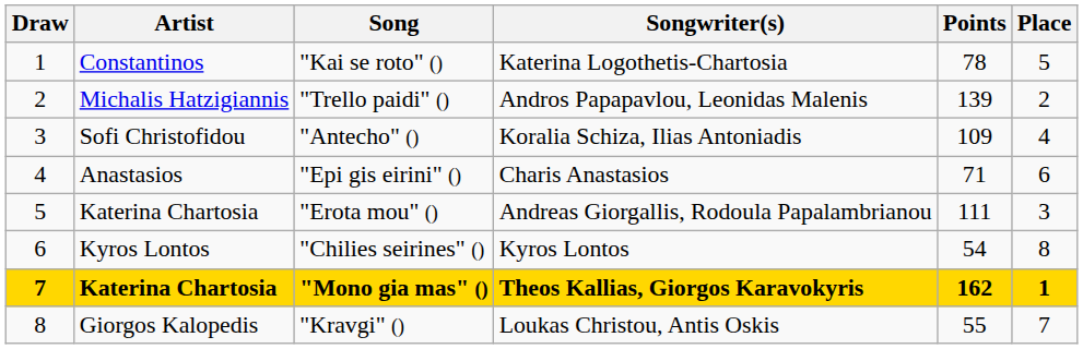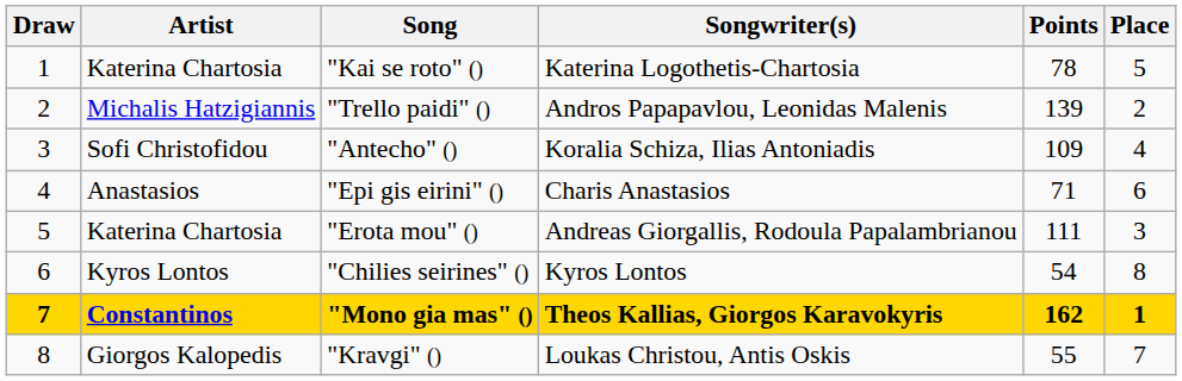 <table class="sortable wikitable" style="margin: 1em auto 1em auto; text-align:center">
 <tr>
 <th>Draw</th>
 <th>Artist</th>
 <th>Song</th>
 <th>Songwriter(s)</th>
 <th>Points</th>
 <th>Place</th>
 </tr>
 <tr>
 <td>1</td>
-<td align="left"><a href='#'>Constantinos</a></td>
+<td align="left">Katerina Chartosia</td>
 <td align="left">"Kai se roto" <small>()</small></td>
 <td align="left">Katerina Logothetis-Chartosia</td>
 <td>78</td>
 <td>5</td>
 </tr>
 <tr>
 <td>2</td>
 <td align="left"><a href='#'>Michalis Hatzigiannis</a></td>
 <td align="left">"Trello paidi" <small>()</small></td>
 <td align="left">Andros Papapavlou, Leonidas Malenis</td>
 <td>139</td>
 <td>2</td>
 </tr>
 <tr>
 <td>3</td>
 <td align="left">Sofi Christofidou</td>
 <td align="left">"Antecho" <small>()</small></td>
 <td align="left">Koralia Schiza, Ilias Antoniadis</td>
 <td>109</td>
 <td>4</td>
 </tr>
 <tr>
 <td>4</td>
 <td align="left">Anastasios</td>
 <td align="left">"Epi gis eirini" <small>()</small></td>
 <td align="left">Charis Anastasios</td>
 <td>71</td>
 <td>6</td>
 </tr>
 <tr>
 <td>5</td>
 <td align="left">Katerina Chartosia</td>
 <td align="left">"Erota mou" <small>()</small></td>
 <td align="left">Andreas Giorgallis, Rodoula Papalambrianou</td>
 <td>111</td>
 <td>3</td>
 </tr>
 <tr>
 <td>6</td>
 <td align="left">Kyros Lontos</td>
 <td align="left">"Chilies seirines" <small>()</small></td>
 <td align="left">Kyros Lontos</td>
 <td>54</td>
 <td>8</td>
 </tr>
 <tr style="font-weight:bold;background:gold;">
 <td>7</td>
-<td align="left">Katerina Chartosia</td>
+<td align="left"><a href='#'>Constantinos</a></td>
 <td align="left">"Mono gia mas" <small>()</small></td>
 <td align="left">Theos Kallias, Giorgos Karavokyris</td>
 <td>162</td>
 <td>1</td>
 </tr>
 <tr>
 <td>8</td>
 <td align="left">Giorgos Kalopedis</td>
 <td align="left">"Kravgi" <small>()</small></td>
 <td align="left">Loukas Christou, Antis Oskis</td>
 <td>55</td>
 <td>7</td>
 </tr>
 </table>
